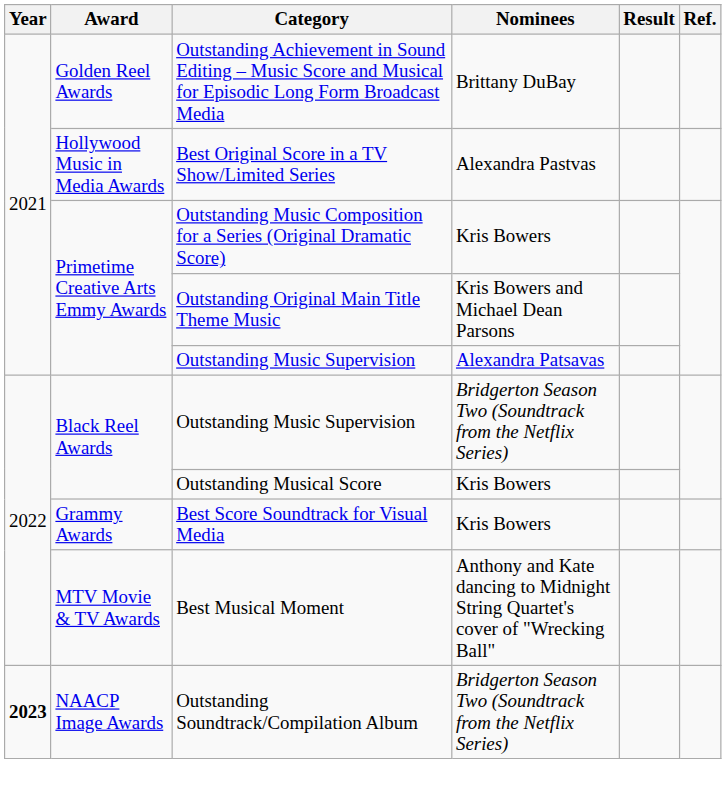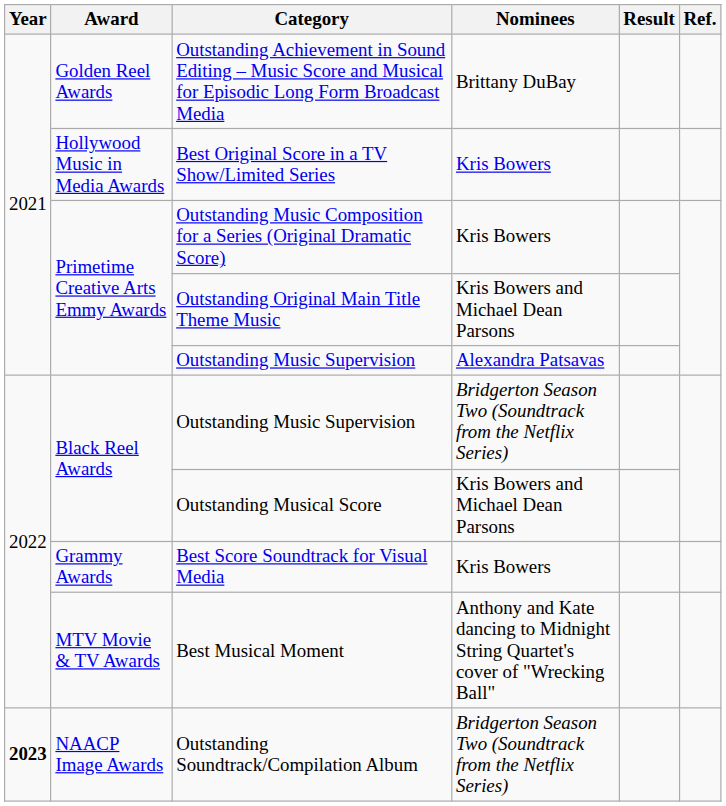 <table class="wikitable sortable">
 <tr>
 <th class="unsortable">Year</th>
 <th>Award</th>
 <th>Category</th>
 <th>Nominees</th>
 <th>Result</th>
 <th class="unsortable"><abbr>Ref.</abbr></th>
 </tr>
 <tr>
 <td rowspan="5">2021</td>
 <td><a href='#'>Golden Reel Awards</a></td>
 <td><a href='#'>Outstanding Achievement in Sound Editing – Music Score and Musical for Episodic Long Form Broadcast Media</a></td>
 <td>Brittany DuBay </td>
 <td></td>
 <td style="text-align:center;"></td>
 </tr>
 <tr>
 <td><a href='#'>Hollywood Music in Media Awards</a></td>
 <td><a href='#'>Best Original Score in a TV Show/Limited Series</a></td>
-<td>Alexandra Pastvas</td>
+<td><a href='#'>Kris Bowers</a></td>
 <td></td>
 <td style="text-align:center;"></td>
 </tr>
 <tr>
 <td rowspan="3"><a href='#'>Primetime Creative Arts Emmy Awards</a></td>
 <td><a href='#'>Outstanding Music Composition for a Series (Original Dramatic Score)</a></td>
 <td>Kris Bowers </td>
 <td></td>
 <td rowspan="3" style="text-align:center;"></td>
 </tr>
 <tr>
 <td><a href='#'>Outstanding Original Main Title Theme Music</a></td>
 <td>Kris Bowers and Michael Dean Parsons</td>
 <td></td>
 </tr>
 <tr>
 <td><a href='#'>Outstanding Music Supervision</a></td>
 <td><a href='#'>Alexandra Patsavas</a> </td>
 <td></td>
 </tr>
 <tr>
 <td rowspan="4">2022</td>
 <td rowspan="2"><a href='#'>Black Reel Awards</a></td>
 <td>Outstanding Music Supervision</td>
 <td><em>Bridgerton Season Two (Soundtrack from the Netflix Series)</em> </td>
 <td></td>
 <td rowspan="2" style="text-align:center;"></td>
 </tr>
 <tr>
 <td>Outstanding Musical Score</td>
-<td>Kris Bowers</td>
+<td>Kris Bowers and Michael Dean Parsons</td>
 <td></td>
 </tr>
 <tr>
 <td><a href='#'>Grammy Awards</a></td>
 <td><a href='#'>Best Score Soundtrack for Visual Media</a></td>
 <td>Kris Bowers</td>
 <td></td>
 <td style="text-align:center;"></td>
 </tr>
 <tr>
 <td><a href='#'>MTV Movie & TV Awards</a></td>
 <td>Best Musical Moment</td>
 <td>Anthony and Kate dancing to Midnight String Quartet's cover of "Wrecking Ball"</td>
 <td></td>
 <td style="text-align:center;"></td>
 </tr>
 <tr>
 <td><strong>2023</strong></td>
 <td><a href='#'>NAACP Image Awards</a></td>
 <td>Outstanding Soundtrack/Compilation Album</td>
 <td><em>Bridgerton Season Two (Soundtrack from the Netflix Series)</em> </td>
 <td></td>
 <td style="text-align:center;"></td>
 </tr>
 </table>
